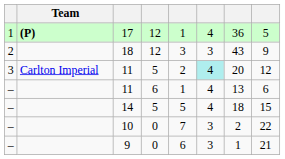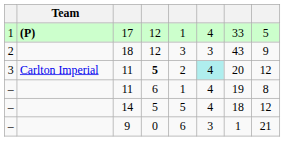 <table class="wikitable" style="text-align:center; margin-bottom:0">
 <tr>
 <th style="width:10px"></th>
 <th style="width:35%;">Team</th>
 <th style="width:30px;"></th>
 <th style="width:30px;"></th>
 <th style="width:30px;"></th>
 <th style="width:30px;"></th>
 <th style="width:30px;"></th>
 <th style="width:30px;"></th>
 </tr>
 <tr style="background:#ccffcc;">
 <td>1</td>
 <td align=left> <strong>(P)</strong></td>
 <td>17</td>
 <td>12</td>
 <td>1</td>
 <td>4</td>
-<td>36</td>
+<td>33</td>
 <td>5</td>
 </tr>
 <tr>
 <td>2</td>
 <td align=left></td>
 <td>18</td>
 <td>12</td>
 <td>3</td>
 <td>3</td>
 <td>43</td>
 <td>9</td>
 </tr>
 <tr>
 <td>3</td>
 <td align=left><a href='#'>Carlton Imperial</a></td>
 <td>11</td>
-<td>5</td>
+<td><strong>5</strong></td>
 <td>2</td>
 <td style="background: paleturquoise;">4</td>
 <td>20</td>
 <td>12</td>
 </tr>
 <tr>
 <td>–</td>
 <td align=left></td>
 <td>11</td>
 <td>6</td>
 <td>1</td>
 <td>4</td>
-<td>13</td>
-<td>6</td>
+<td>19</td>
+<td>8</td>
 </tr>
 <tr>
 <td>–</td>
 <td align=left></td>
 <td>14</td>
 <td>5</td>
 <td>5</td>
 <td>4</td>
 <td>18</td>
-<td>15</td>
-</tr>
-<tr>
-<td>–</td>
-<td align=left></td>
-<td>10</td>
-<td>0</td>
-<td>7</td>
-<td>3</td>
-<td>2</td>
-<td>22</td>
+<td>12</td>
 </tr>
 <tr>
 <td>–</td>
 <td align=left></td>
 <td>9</td>
 <td>0</td>
 <td>6</td>
 <td>3</td>
 <td>1</td>
 <td>21</td>
 </tr>
 </table>
